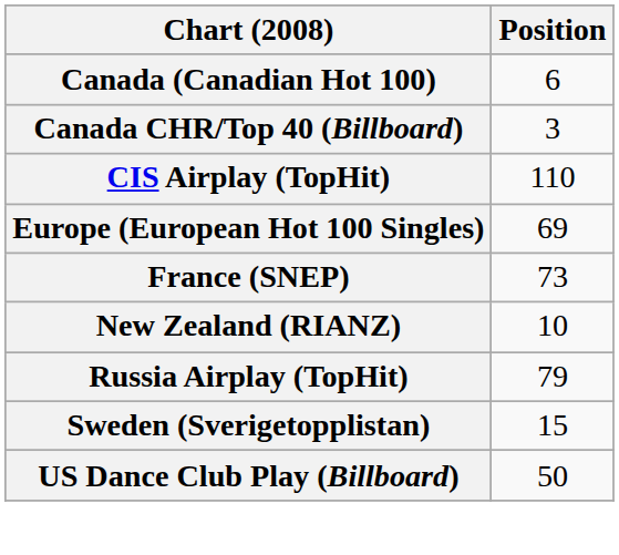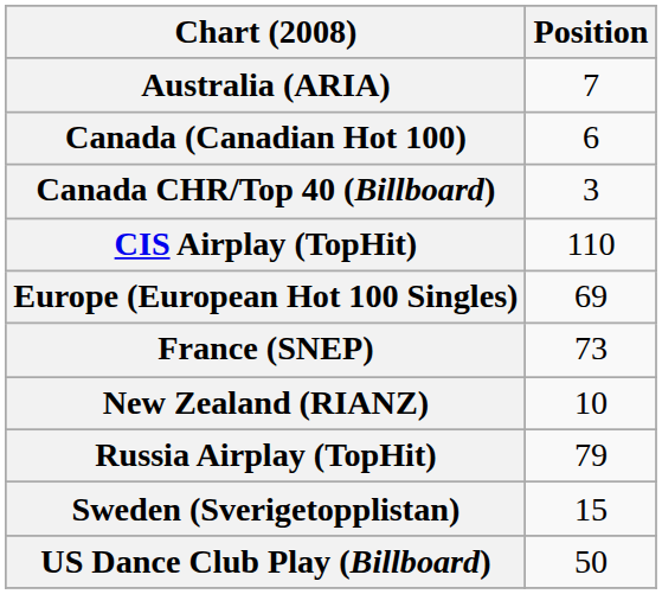 <table class="wikitable sortable plainrowheaders" style="text-align:center">
 <tr>
 <th scope="col">Chart (2008)</th>
 <th scope="col">Position</th>
+</tr>
+<tr>
+<th scope="row">Australia (ARIA)</th>
+<td>7</td>
 </tr>
 <tr>
 <th scope="row">Canada (Canadian Hot 100)</th>
 <td>6</td>
 </tr>
 <tr>
 <th scope="row">Canada CHR/Top 40 (<em>Billboard</em>)</th>
 <td>3</td>
 </tr>
 <tr>
 <th scope="row"><a href='#'>CIS</a> Airplay (TopHit)</th>
 <td>110</td>
 </tr>
 <tr>
 <th scope="row">Europe (European Hot 100 Singles)</th>
 <td>69</td>
 </tr>
 <tr>
 <th scope="row">France (SNEP)</th>
 <td>73</td>
 </tr>
 <tr>
 <th scope="row">New Zealand (RIANZ)</th>
 <td>10</td>
 </tr>
 <tr>
 <th scope="row">Russia Airplay (TopHit)</th>
 <td>79</td>
 </tr>
 <tr>
 <th scope="row">Sweden (Sverigetopplistan)</th>
 <td>15</td>
 </tr>
 <tr>
 <th scope="row">US Dance Club Play (<em>Billboard</em>)</th>
 <td>50</td>
 </tr>
 </table>
